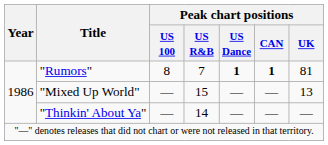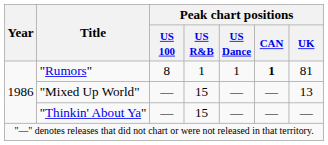 <table class="wikitable">
 <tr>
 <th scope="col" rowspan="2">Year</th>
 <th scope="col" rowspan="2">Title</th>
 <th scope="col" colspan="5">Peak chart positions</th>
 </tr>
 <tr>
 <th style="width:35px;"><small><a href='#'>US 100</a></small><br></th>
 <th style="width:35px;"><small><a href='#'>US R&B</a></small><br></th>
 <th style="width:35px;"><small><a href='#'>US Dance</a></small><br></th>
 <th style="width:35px;"><small><a href='#'>CAN</a></small><br></th>
 <th style="width:35px;"><small><a href='#'>UK</a></small><br></th>
 </tr>
 <tr>
 <td rowspan="3">1986</td>
 <td>"<a href='#'>Rumors</a>"</td>
 <td align=center>8</td>
-<td align=center>7</td>
-<td align=center><strong>1</strong></td>
+<td align=center>1</td>
+<td align=center>1</td>
 <td align=center><strong>1</strong></td>
 <td align=center>81</td>
 </tr>
 <tr>
 <td>"Mixed Up World"</td>
 <td align=center>—</td>
 <td align=center>15</td>
 <td align=center>—</td>
 <td align=center>—</td>
 <td align=center>13</td>
 </tr>
 <tr>
 <td>"<a href='#'>Thinkin' About Ya</a>"</td>
 <td align=center>—</td>
-<td align=center>14</td>
+<td align=center>15</td>
 <td align=center>―</td>
 <td align=center>—</td>
 <td align=center>―</td>
 </tr>
 <tr>
 <td colspan="7" style="text-align:center; font-size:9pt;">"—" denotes releases that did not chart or were not released in that territory.</td>
 </tr>
 </table>
